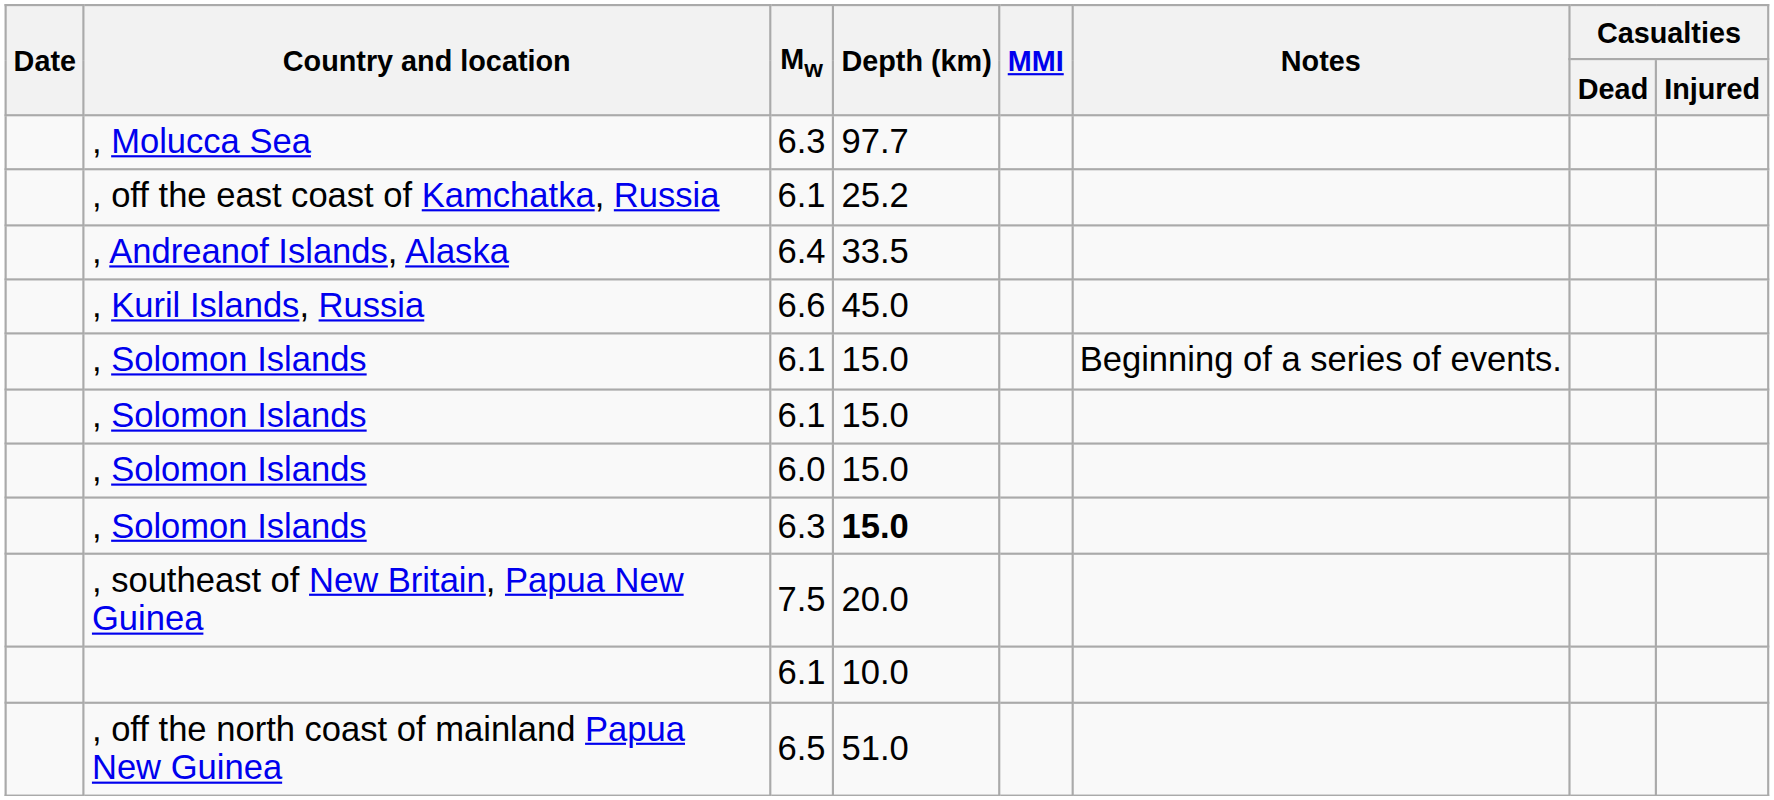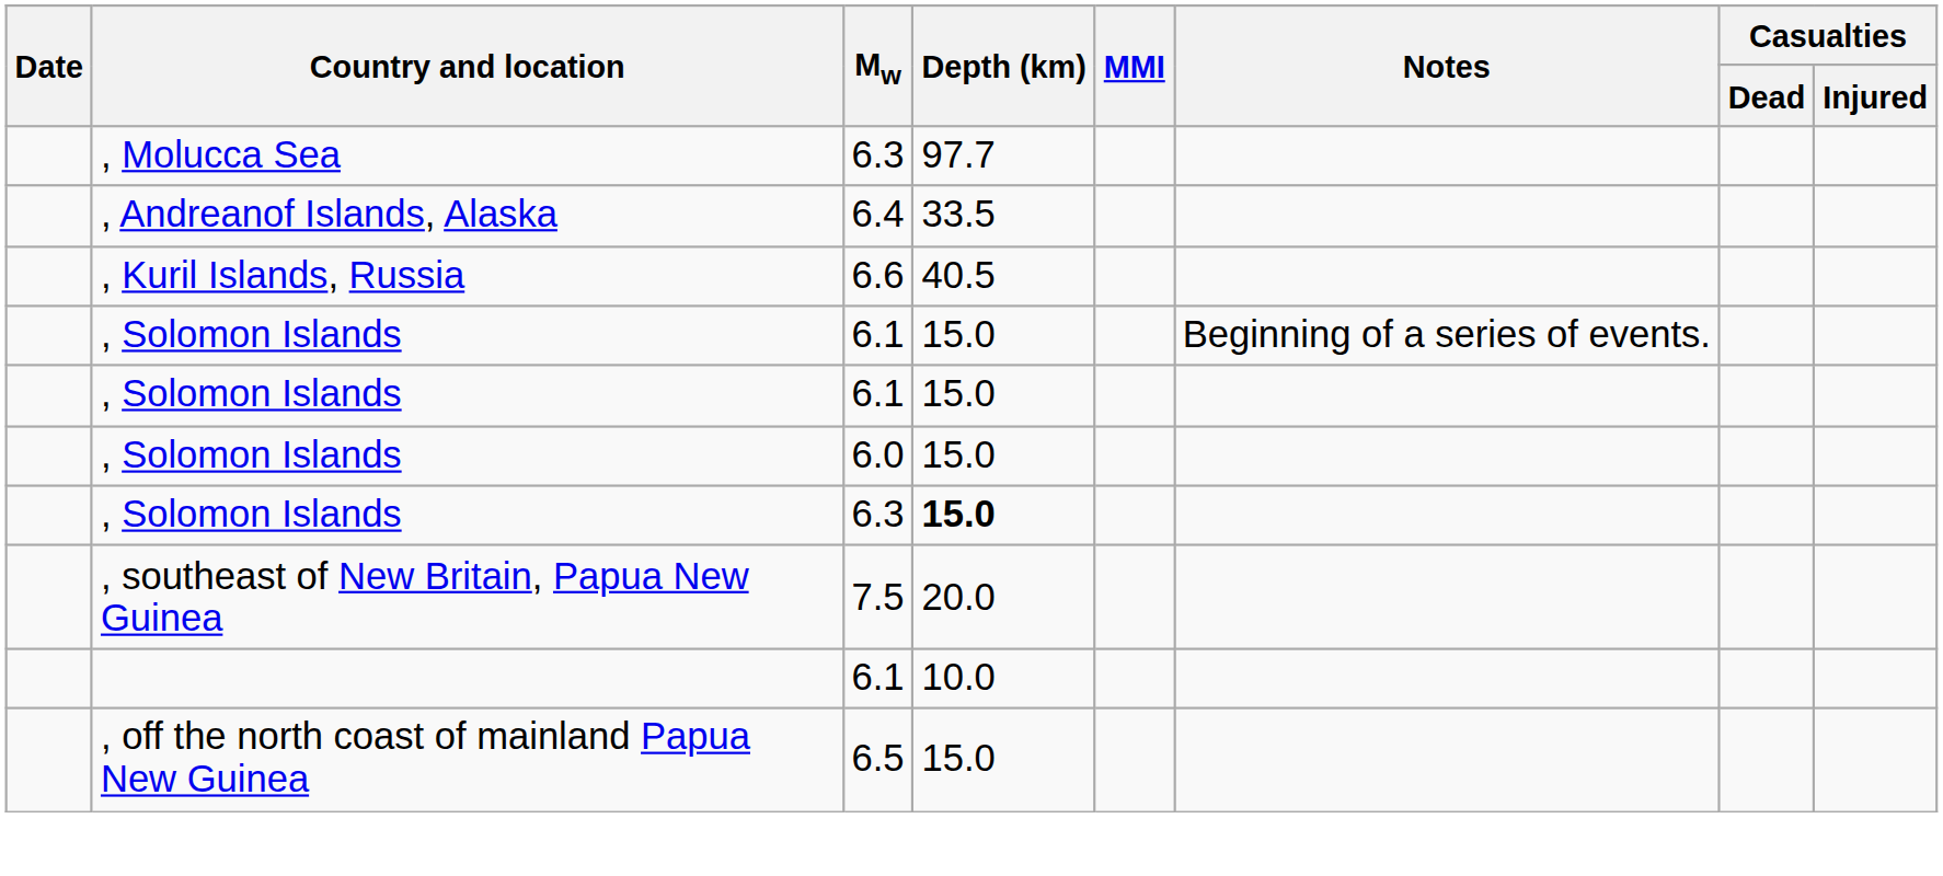 <table class="wikitable sortable sort-under" style="border:1px black; margin-left:1em;">
 <tr>
 <th rowspan="2"><small>Date</small></th>
 <th rowspan="2" style="width: 310px"><small>Country and location</small></th>
 <th rowspan="2"><small>M<sub>w</sub></small></th>
 <th rowspan="2"><small>Depth (km)</small></th>
 <th rowspan="2"><small><a href='#'>MMI</a></small></th>
 <th rowspan="2" class="unsortable"><small>Notes</small></th>
 <th colspan="2"><small>Casualties</small></th>
 </tr>
 <tr>
 <th><small>Dead</small></th>
 <th><small>Injured</small></th>
 </tr>
 <tr>
 <td></td>
 <td>, <a href='#'>Molucca Sea</a></td>
 <td>6.3</td>
 <td>97.7</td>
 <td></td>
 <td></td>
 <td></td>
 <td></td>
 </tr>
 <tr>
 <td></td>
-<td>, off the east coast of <a href='#'>Kamchatka</a>, <a href='#'>Russia</a></td>
-<td>6.1</td>
-<td>25.2</td>
-<td></td>
-<td></td>
-<td></td>
-<td></td>
-</tr>
-<tr>
-<td></td>
 <td>, <a href='#'>Andreanof Islands</a>, <a href='#'>Alaska</a></td>
 <td>6.4</td>
 <td>33.5</td>
 <td></td>
 <td></td>
 <td></td>
 <td></td>
 </tr>
 <tr>
 <td></td>
 <td>, <a href='#'>Kuril Islands</a>, <a href='#'>Russia</a></td>
 <td>6.6</td>
-<td>45.0</td>
+<td>40.5</td>
 <td></td>
 <td></td>
 <td></td>
 <td></td>
 </tr>
 <tr>
 <td></td>
 <td>, <a href='#'>Solomon Islands</a></td>
 <td>6.1</td>
 <td>15.0</td>
 <td></td>
 <td>Beginning of a series of events.</td>
 <td></td>
 <td></td>
 </tr>
 <tr>
 <td></td>
 <td>, <a href='#'>Solomon Islands</a></td>
 <td>6.1</td>
 <td>15.0</td>
 <td></td>
 <td></td>
 <td></td>
 <td></td>
 </tr>
 <tr>
 <td></td>
 <td>, <a href='#'>Solomon Islands</a></td>
 <td>6.0</td>
 <td>15.0</td>
 <td></td>
 <td></td>
 <td></td>
 <td></td>
 </tr>
 <tr>
 <td></td>
 <td>, <a href='#'>Solomon Islands</a></td>
 <td>6.3</td>
 <td><strong>15.0</strong></td>
 <td></td>
 <td></td>
 <td></td>
 <td></td>
 </tr>
 <tr>
 <td></td>
 <td>, southeast of <a href='#'>New Britain</a>, <a href='#'>Papua New Guinea</a></td>
 <td>7.5</td>
 <td>20.0</td>
 <td></td>
 <td></td>
 <td></td>
 <td></td>
 </tr>
 <tr>
 <td></td>
 <td></td>
 <td>6.1</td>
 <td>10.0</td>
 <td></td>
 <td></td>
 <td></td>
 <td></td>
 </tr>
 <tr>
 <td></td>
 <td>, off the north coast of mainland <a href='#'>Papua New Guinea</a></td>
 <td>6.5</td>
-<td>51.0</td>
+<td>15.0</td>
 <td></td>
 <td></td>
 <td></td>
 <td></td>
 </tr>
 </table>
